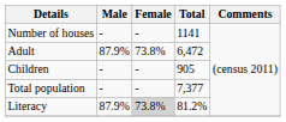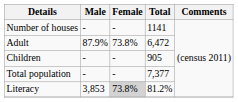 <table class="wikitable  sortable">
 <tr>
 <th>Details</th>
 <th>Male</th>
 <th>Female</th>
 <th>Total</th>
 <th>Comments</th>
 </tr>
 <tr>
 <td>Number of  houses</td>
 <td>-</td>
 <td>-</td>
 <td>1141</td>
 <td rowspan="5">(census  2011)</td>
 </tr>
 <tr>
 <td>Adult</td>
 <td>87.9%</td>
 <td>73.8%</td>
 <td>6,472</td>
 </tr>
 <tr>
 <td>Children</td>
 <td>-</td>
 <td>-</td>
 <td>905</td>
 </tr>
 <tr>
 <td>Total population</td>
 <td>-</td>
 <td>-</td>
 <td>7,377</td>
 </tr>
 <tr>
 <td>Literacy</td>
-<td>87.9%</td>
+<td>3,853</td>
 <td style="background: lightgrey;">73.8%</td>
 <td>81.2%</td>
 </tr>
 <tr>
 </tr>
 </table>
